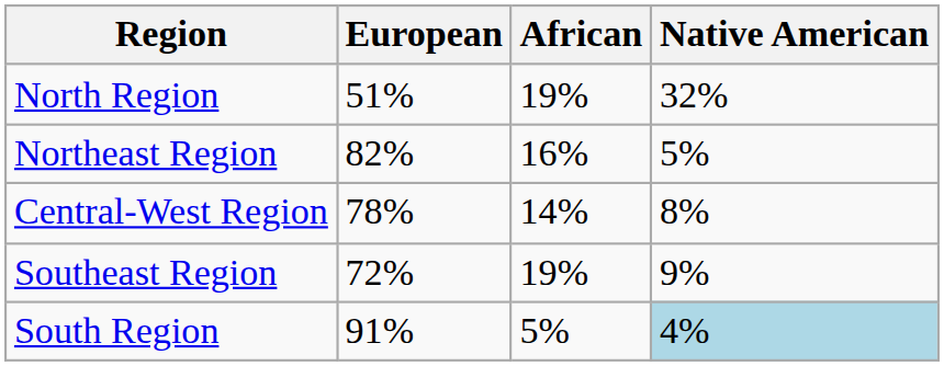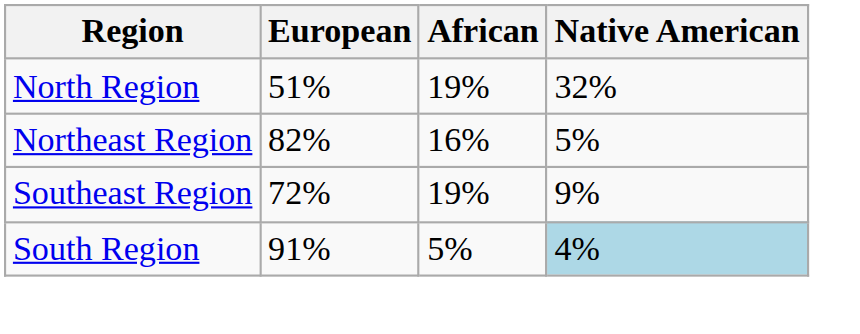 <table class="wikitable">
 <tr>
 <th>Region</th>
 <th>European</th>
 <th>African</th>
 <th>Native American</th>
 </tr>
 <tr>
 <td><a href='#'>North Region</a></td>
 <td>51%</td>
 <td>19%</td>
 <td>32%</td>
 </tr>
 <tr>
 <td><a href='#'>Northeast Region</a></td>
 <td>82%</td>
 <td>16%</td>
 <td>5%</td>
 </tr>
 <tr>
-<td><a href='#'>Central-West Region</a></td>
-<td>78%</td>
-<td>14%</td>
-<td>8%</td>
-</tr>
-<tr>
 <td><a href='#'>Southeast Region</a></td>
 <td>72%</td>
 <td>19%</td>
 <td>9%</td>
 </tr>
 <tr>
 <td><a href='#'>South Region</a></td>
 <td>91%</td>
 <td>5%</td>
 <td style="background: lightblue;">4%</td>
 </tr>
 </table>
